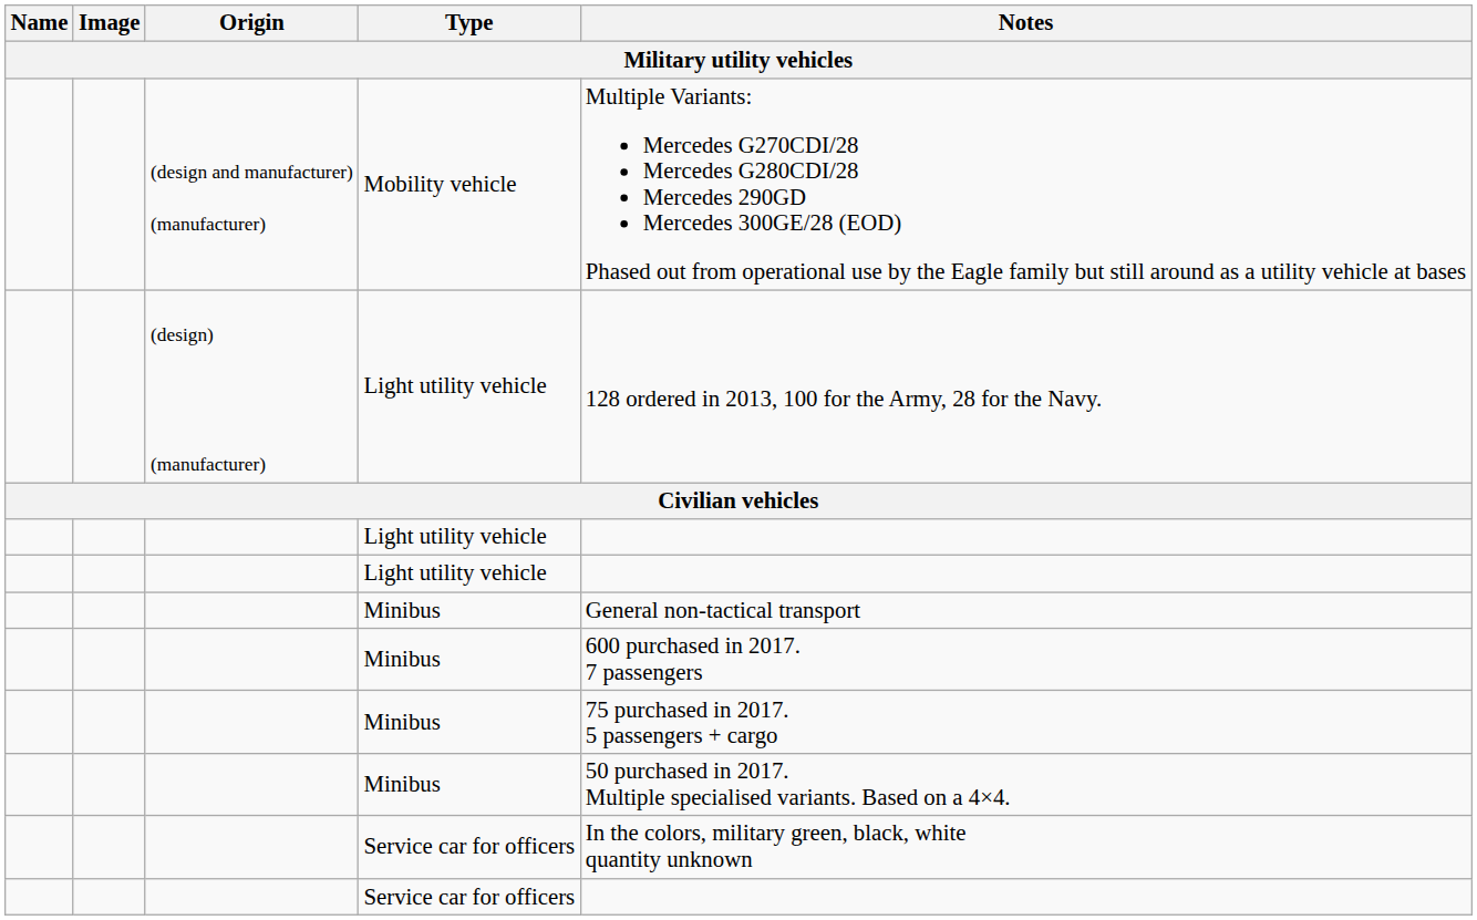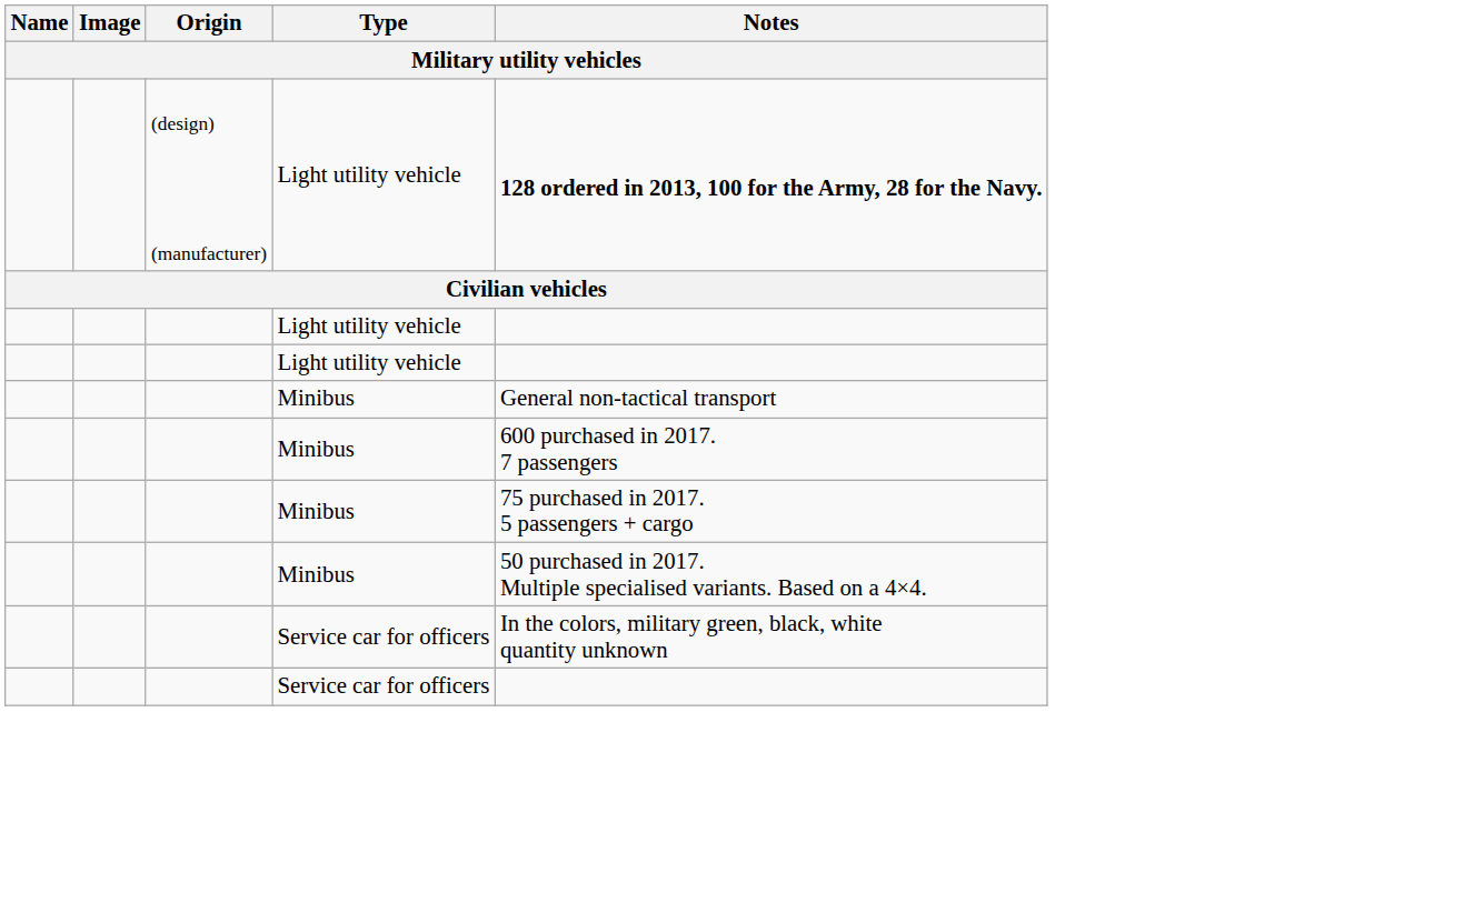 <table class="wikitable">
 <tr>
 <th>Name</th>
 <th>Image</th>
 <th>Origin</th>
 <th>Type</th>
 <th>Notes</th>
 </tr>
 <tr>
 <th colspan="5">Military utility vehicles</th>
 </tr>
 <tr>
 <td></td>
 <td></td>
-<td> <br><small>(design and manufacturer)</small><br> <br><small>(manufacturer)</small></td>
-<td>Mobility vehicle</td>
-<td>Multiple Variants:<br><ul><li>Mercedes G270CDI/28</li><li>Mercedes G280CDI/28 </li><li>Mercedes 290GD</li><li>Mercedes 300GE/28 (EOD)</li></ul>Phased out from operational use by the Eagle family but still around as a utility vehicle at bases</td>
-</tr>
-<tr>
-<td></td>
-<td></td>
 <td> <br><small>(design)</small><br><br><br><br><br><small>(manufacturer)</small></td>
 <td>Light utility vehicle</td>
-<td><br>128 ordered in 2013, 100 for the Army, 28 for the Navy.</td>
+<td><strong><br>128 ordered in 2013, 100 for the Army, 28 for the Navy.</strong></td>
 </tr>
 <tr>
 <th colspan="5">Civilian vehicles</th>
 </tr>
 <tr>
 <td></td>
 <td></td>
 <td></td>
 <td>Light utility vehicle</td>
 <td></td>
 </tr>
 <tr>
 <td></td>
 <td></td>
 <td></td>
 <td>Light utility vehicle</td>
 <td></td>
 </tr>
 <tr>
 <td></td>
 <td></td>
 <td></td>
 <td>Minibus</td>
 <td>General non-tactical transport</td>
 </tr>
 <tr>
 <td></td>
 <td></td>
 <td></td>
 <td>Minibus</td>
 <td>600 purchased in 2017.<br>7 passengers</td>
 </tr>
 <tr>
 <td></td>
 <td></td>
 <td></td>
 <td>Minibus</td>
 <td>75 purchased in 2017.<br>5 passengers + cargo</td>
 </tr>
 <tr>
 <td></td>
 <td></td>
 <td></td>
 <td>Minibus</td>
 <td>50 purchased in 2017.<br>Multiple specialised variants. Based on a 4×4.</td>
 </tr>
 <tr>
 <td></td>
 <td></td>
 <td></td>
 <td>Service car for officers</td>
 <td>In the colors, military green, black, white<br>quantity unknown</td>
 </tr>
 <tr>
 <td></td>
 <td></td>
 <td></td>
 <td>Service car for officers</td>
 <td></td>
 </tr>
 </table>
